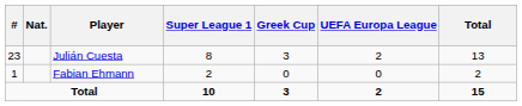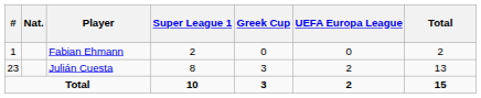 <table class="wikitable sortable alternance" ; style="text-align:center; ">
 <tr>
 <th height=50>#</th>
 <th width=10>Nat.</th>
 <th width=150>Player</th>
 <th height=50><a href='#'>Super League 1</a></th>
 <th height=50><a href='#'>Greek Cup</a></th>
 <th height=50><a href='#'>UEFA Europa League</a></th>
 <th width=100>Total</th>
 </tr>
 <tr>
+<td>1</td>
+<td></td>
+<td align="left"><a href='#'>Fabian Ehmann</a></td>
+<td>2</td>
+<td>0</td>
+<td>0</td>
+<td>2</td>
+</tr>
+<tr>
 <td>23</td>
 <td></td>
 <td align="left"><a href='#'>Julián Cuesta</a></td>
 <td>8</td>
 <td>3</td>
 <td>2</td>
 <td>13</td>
-</tr>
-<tr>
-<td>1</td>
-<td></td>
-<td align="left"><a href='#'>Fabian Ehmann</a></td>
-<td>2</td>
-<td>0</td>
-<td>0</td>
-<td>2</td>
 </tr>
 <tr class="sortbottom">
 <td colspan="3"><strong>Total</strong></td>
 <td><strong>10</strong></td>
 <td><strong>3</strong></td>
 <td><strong>2</strong></td>
 <td><strong>15</strong></td>
 </tr>
 </table>
